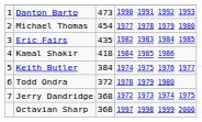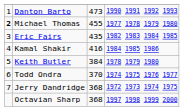 <table class="wikitable">
 <tr>
 </tr>
 <tr>
 <td>1</td>
 <td><a href='#'>Danton Barto</a></td>
 <td>473</td>
 <td style="font-size:80%;"><a href='#'>1990</a> <a href='#'>1991</a> <a href='#'>1992</a> <a href='#'>1993</a></td>
 </tr>
 <tr>
-<td>2</td>
+<td><strong>2</strong></td>
 <td>Michael Thomas</td>
-<td>454</td>
+<td>455</td>
 <td style="font-size:80%;"><a href='#'>1977</a> <a href='#'>1978</a> <a href='#'>1979</a> <a href='#'>1980</a></td>
 </tr>
 <tr>
 <td>3</td>
 <td><a href='#'>Eric Fairs</a></td>
 <td>435</td>
 <td style="font-size:80%;"><a href='#'>1982</a> <a href='#'>1983</a> <a href='#'>1984</a> <a href='#'>1985</a></td>
 </tr>
 <tr>
 <td>4</td>
 <td>Kamal Shakir</td>
-<td>418</td>
+<td>416</td>
 <td style="font-size:80%;"><a href='#'>1984</a> <a href='#'>1985</a> <a href='#'>1986</a></td>
 </tr>
 <tr>
 <td>5</td>
 <td><a href='#'>Keith Butler</a></td>
 <td>384</td>
-<td style="font-size:80%;"><a href='#'>1974</a> <a href='#'>1975</a> <a href='#'>1976</a> <a href='#'>1977</a></td>
+<td style="font-size:80%;"><a href='#'>1978</a> <a href='#'>1979</a> <a href='#'>1980</a></td>
 </tr>
 <tr>
 <td>6</td>
 <td>Todd Ondra</td>
-<td>372</td>
-<td style="font-size:80%;"><a href='#'>1978</a> <a href='#'>1979</a> <a href='#'>1980</a></td>
+<td>370</td>
+<td style="font-size:80%;"><a href='#'>1974</a> <a href='#'>1975</a> <a href='#'>1976</a> <a href='#'>1977</a></td>
 </tr>
 <tr>
 <td>7</td>
 <td>Jerry Dandridge</td>
 <td>368</td>
 <td style="font-size:80%;"><a href='#'>1972</a> <a href='#'>1973</a> <a href='#'>1974</a> <a href='#'>1975</a></td>
 </tr>
 <tr>
 <td></td>
 <td>Octavian Sharp</td>
 <td>368</td>
 <td style="font-size:80%;"><a href='#'>1997</a> <a href='#'>1998</a> <a href='#'>1999</a> <a href='#'>2000</a></td>
 </tr>
 </table>
